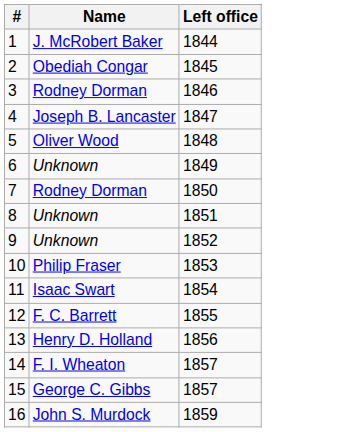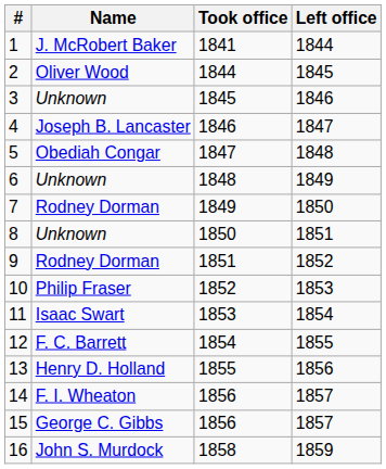 <table class = "wikitable">
 <tr>
 <th>#</th>
 <th>Name</th>
+<th>Took office</th>
 <th>Left office</th>
 </tr>
 <tr>
 <td>1</td>
 <td><a href='#'>J. McRobert Baker</a></td>
+<td>1841</td>
 <td>1844</td>
 </tr>
 <tr>
 <td>2</td>
-<td><a href='#'>Obediah Congar</a></td>
+<td><a href='#'>Oliver Wood</a></td>
+<td>1844</td>
 <td>1845</td>
 </tr>
 <tr>
 <td>3</td>
-<td><a href='#'>Rodney Dorman</a></td>
+<td><em>Unknown</em></td>
+<td>1845</td>
 <td>1846</td>
 </tr>
 <tr>
 <td>4</td>
 <td><a href='#'>Joseph B. Lancaster</a></td>
+<td>1846</td>
 <td>1847</td>
 </tr>
 <tr>
 <td>5</td>
-<td><a href='#'>Oliver Wood</a></td>
+<td><a href='#'>Obediah Congar</a></td>
+<td>1847</td>
 <td>1848</td>
 </tr>
 <tr>
 <td>6</td>
 <td><em>Unknown</em></td>
+<td>1848</td>
 <td>1849</td>
 </tr>
 <tr>
 <td>7</td>
 <td><a href='#'>Rodney Dorman</a></td>
+<td>1849</td>
 <td>1850</td>
 </tr>
 <tr>
 <td>8</td>
 <td><em>Unknown</em></td>
+<td>1850</td>
 <td>1851</td>
 </tr>
 <tr>
 <td>9</td>
-<td><em>Unknown</em></td>
+<td><a href='#'>Rodney Dorman</a></td>
+<td>1851</td>
 <td>1852</td>
 </tr>
 <tr>
 <td>10</td>
 <td><a href='#'>Philip Fraser</a></td>
+<td>1852</td>
 <td>1853</td>
 </tr>
 <tr>
 <td>11</td>
 <td><a href='#'>Isaac Swart</a></td>
+<td>1853</td>
 <td>1854</td>
 </tr>
 <tr>
 <td>12</td>
 <td><a href='#'>F. C. Barrett</a></td>
+<td>1854</td>
 <td>1855</td>
 </tr>
 <tr>
 <td>13</td>
 <td><a href='#'>Henry D. Holland</a></td>
+<td>1855</td>
 <td>1856</td>
 </tr>
 <tr>
 <td>14</td>
 <td><a href='#'>F. I. Wheaton</a></td>
+<td>1856</td>
 <td>1857</td>
 </tr>
 <tr>
 <td>15</td>
 <td><a href='#'>George C. Gibbs</a></td>
+<td>1856</td>
 <td>1857</td>
 </tr>
 <tr>
 <td>16</td>
 <td><a href='#'>John S. Murdock</a></td>
+<td>1858</td>
 <td>1859</td>
 </tr>
 </table>
